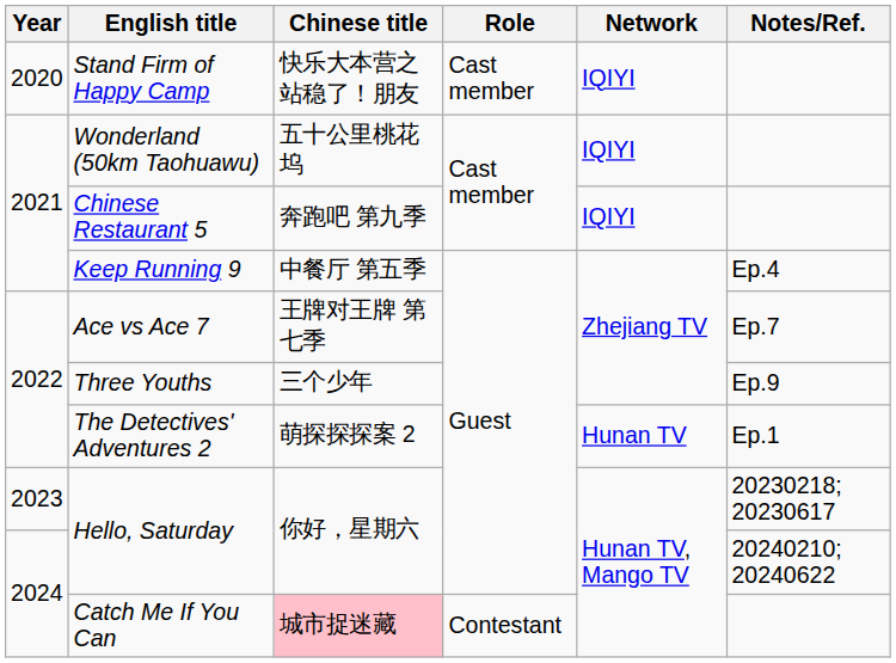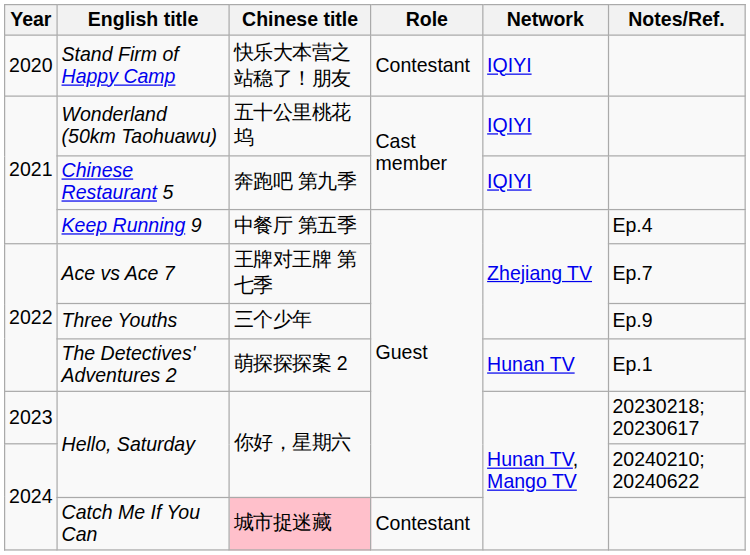 <table class="wikitable sortable">
 <tr>
 <th scope="col">Year</th>
 <th scope="col">English title</th>
 <th scope="col">Chinese title</th>
 <th scope="col">Role</th>
 <th scope="col">Network</th>
 <th scope="col" class="unsortable">Notes/Ref.</th>
 </tr>
 <tr>
 <td>2020</td>
 <td><em>Stand Firm of <a href='#'>Happy Camp</a></em></td>
 <td>快乐大本营之站稳了！朋友</td>
-<td>Cast member</td>
+<td>Contestant</td>
 <td><a href='#'>IQIYI</a></td>
 <td></td>
 </tr>
 <tr>
 <td rowspan="3">2021</td>
 <td><em>Wonderland (50km Taohuawu)</em></td>
 <td>五十公里桃花坞</td>
 <td rowspan="2">Cast member</td>
 <td><a href='#'>IQIYI</a></td>
 <td></td>
 </tr>
 <tr>
 <td><em><a href='#'>Chinese Restaurant</a></em> <em>5</em></td>
 <td>奔跑吧 第九季</td>
 <td><a href='#'>IQIYI</a></td>
 <td></td>
 </tr>
 <tr>
 <td><em><a href='#'>Keep Running</a> 9</em></td>
 <td>中餐厅 第五季</td>
 <td rowspan="6">Guest</td>
 <td rowspan="3"><a href='#'>Zhejiang TV</a></td>
 <td>Ep.4</td>
 </tr>
 <tr>
 <td rowspan="3">2022</td>
 <td><em>Ace vs Ace 7</em></td>
 <td>王牌对王牌 第七季</td>
 <td>Ep.7</td>
 </tr>
 <tr>
 <td><em>Three Youths</em></td>
 <td>三个少年</td>
 <td>Ep.9</td>
 </tr>
 <tr>
 <td><em>The Detectives' Adventures 2</em></td>
 <td>萌探探探案 2</td>
 <td><a href='#'>Hunan TV</a></td>
 <td>Ep.1</td>
 </tr>
 <tr>
 <td>2023</td>
 <td rowspan="2"><em>Hello, Saturday</em></td>
 <td rowspan="2">你好，星期六</td>
 <td rowspan="3"><a href='#'>Hunan TV</a>, <a href='#'>Mango TV</a></td>
 <td>20230218; 20230617</td>
 </tr>
 <tr>
 <td rowspan="2">2024</td>
 <td>20240210; 20240622</td>
 </tr>
 <tr>
 <td><em>Catch Me If You Can</em></td>
 <td style="background: pink;">城市捉迷藏</td>
 <td>Contestant</td>
 <td></td>
 </tr>
 </table>
